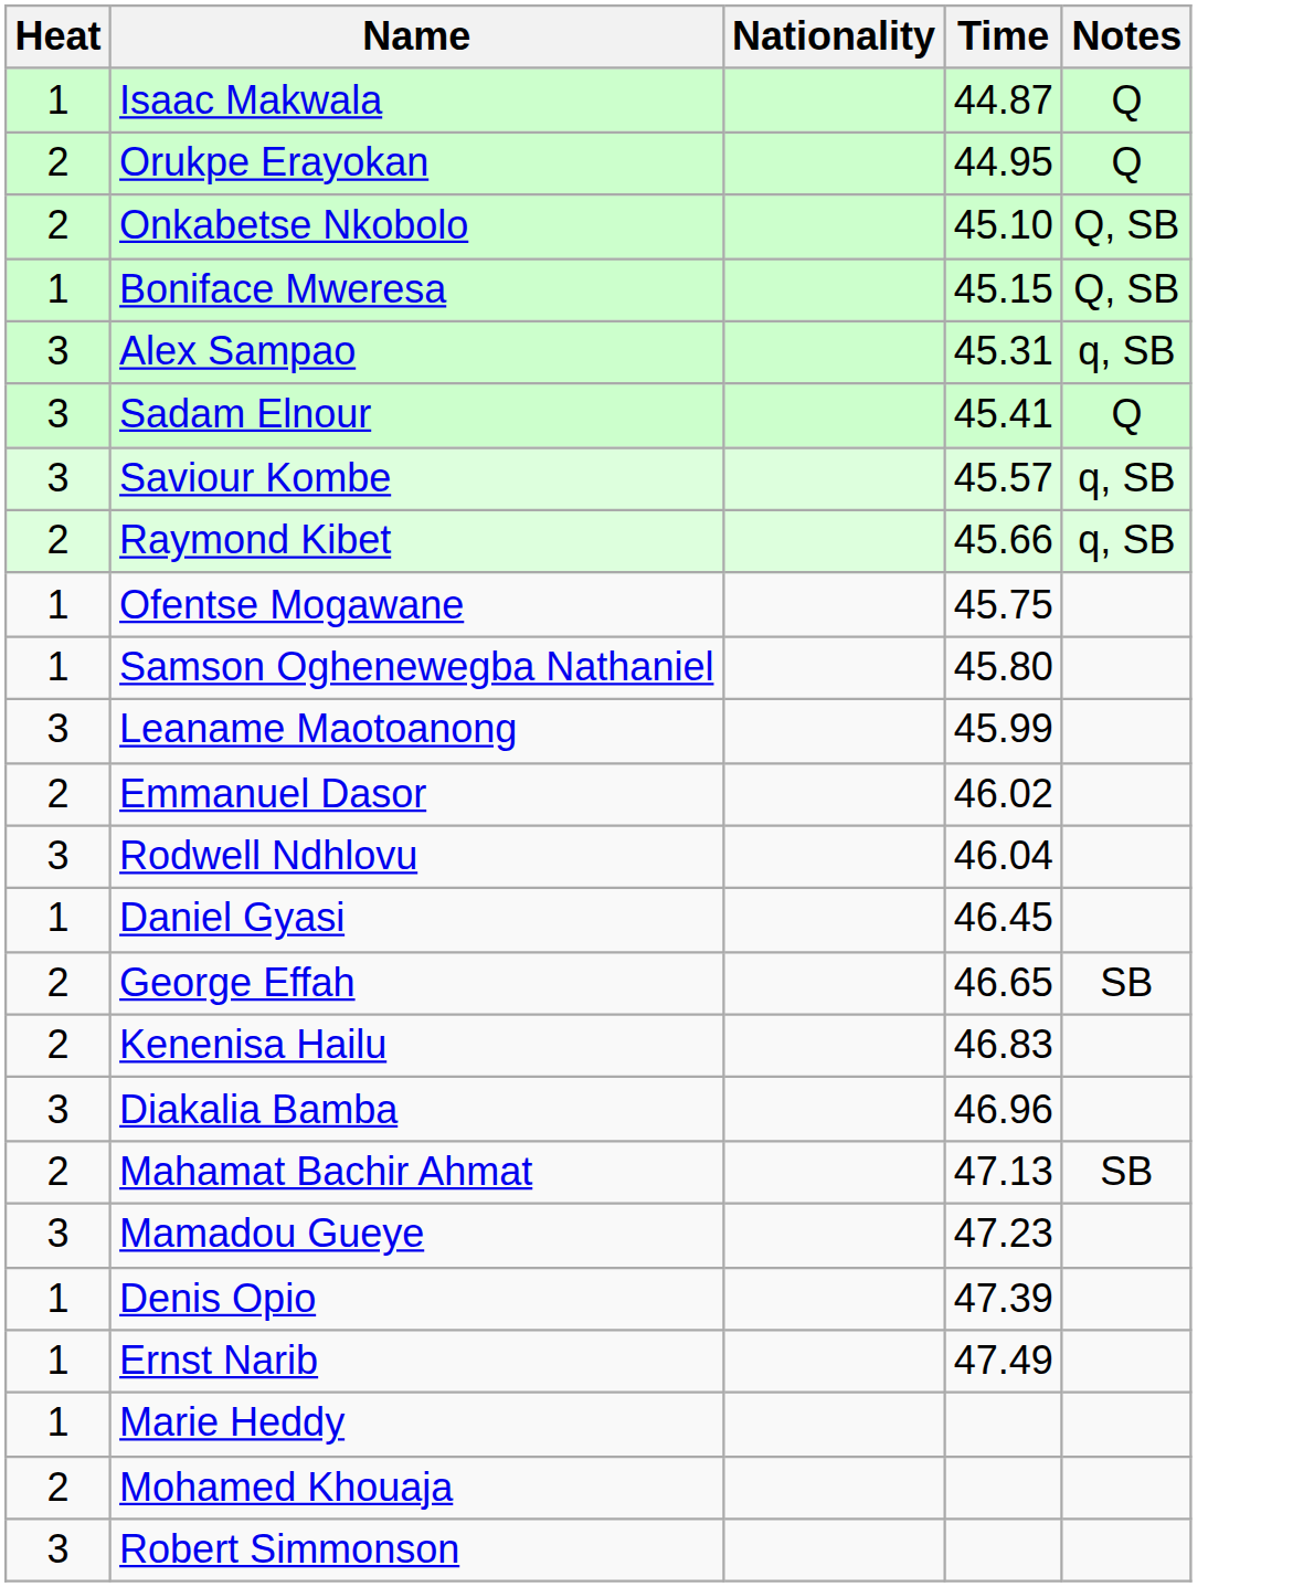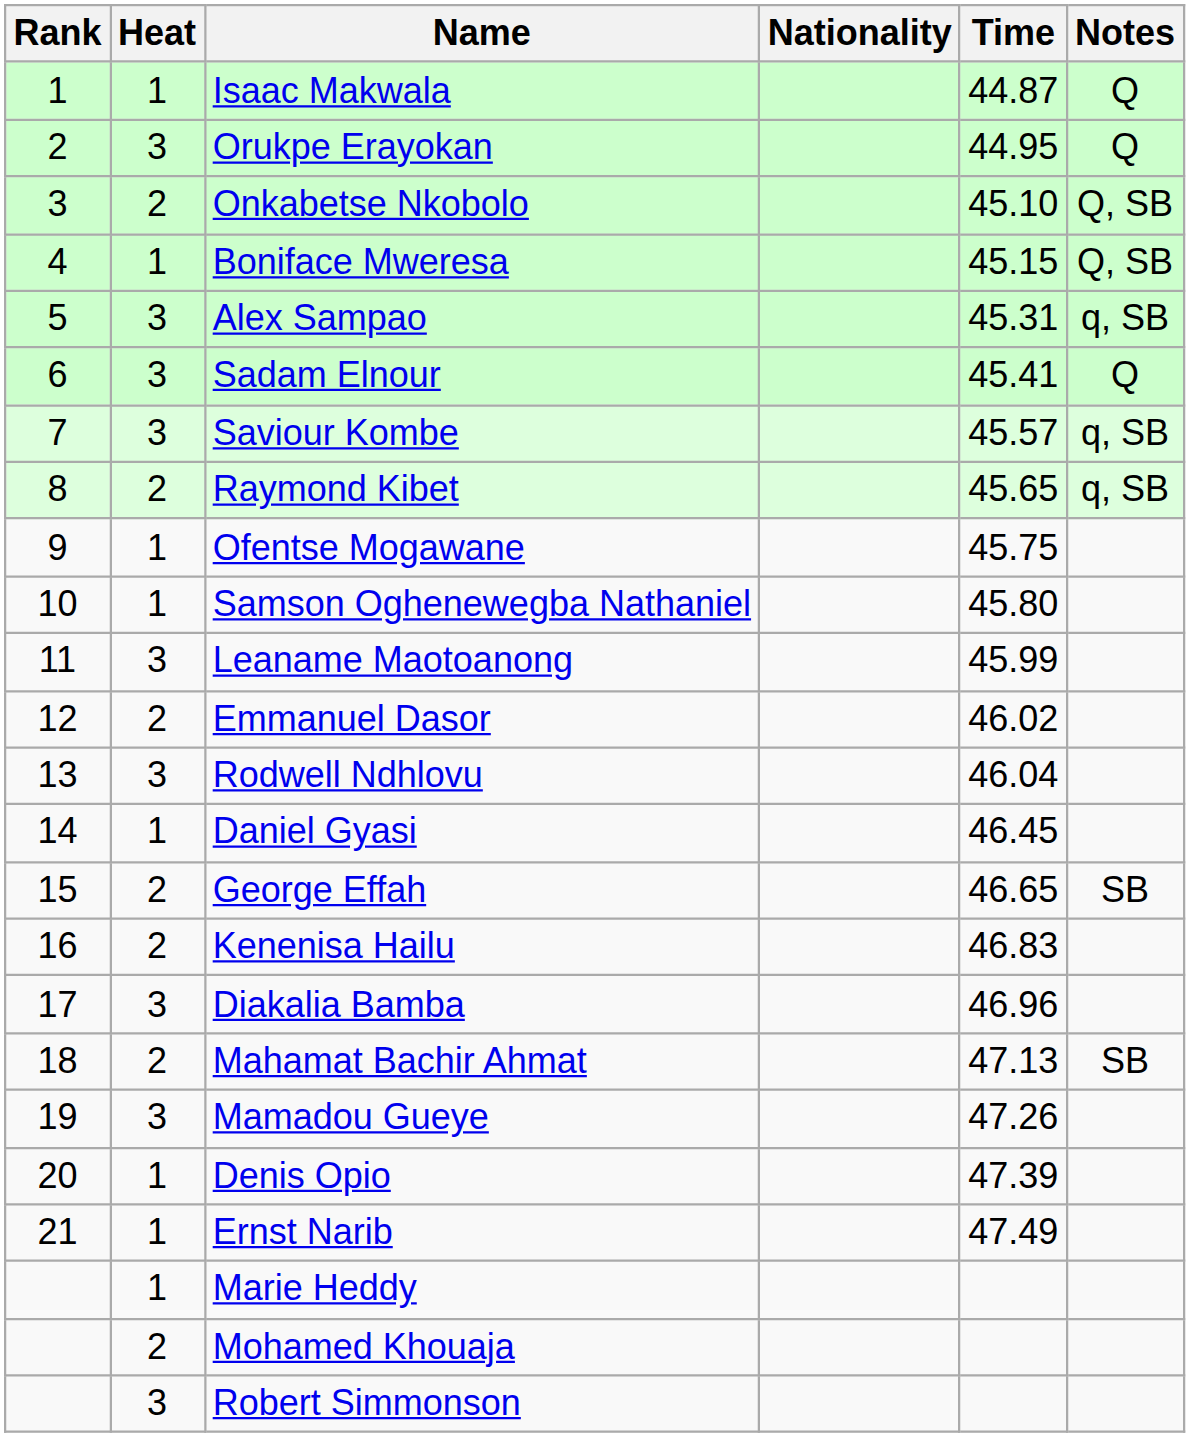 <table class="wikitable sortable" style="text-align:center">
 <tr>
+<th>Rank</th>
 <th>Heat</th>
 <th>Name</th>
 <th>Nationality</th>
 <th>Time</th>
 <th>Notes</th>
 </tr>
 <tr bgcolor=ccffcc>
 <td>1</td>
+<td>1</td>
 <td align=left><a href='#'>Isaac Makwala</a></td>
 <td align=left></td>
 <td>44.87</td>
 <td>Q</td>
 </tr>
 <tr bgcolor=ccffcc>
 <td>2</td>
+<td>3</td>
 <td align=left><a href='#'>Orukpe Erayokan</a></td>
 <td align=left></td>
 <td>44.95</td>
 <td>Q</td>
 </tr>
 <tr bgcolor=ccffcc>
+<td>3</td>
 <td>2</td>
 <td align=left><a href='#'>Onkabetse Nkobolo</a></td>
 <td align=left></td>
 <td>45.10</td>
 <td>Q, SB</td>
 </tr>
 <tr bgcolor=ccffcc>
+<td>4</td>
 <td>1</td>
 <td align=left><a href='#'>Boniface Mweresa</a></td>
 <td align=left></td>
 <td>45.15</td>
 <td>Q, SB</td>
 </tr>
 <tr bgcolor=ccffcc>
+<td>5</td>
 <td>3</td>
 <td align=left><a href='#'>Alex Sampao</a></td>
 <td align=left></td>
 <td>45.31</td>
 <td>q, SB</td>
 </tr>
 <tr bgcolor=ccffcc>
+<td>6</td>
 <td>3</td>
 <td align=left><a href='#'>Sadam Elnour</a></td>
 <td align=left></td>
 <td>45.41</td>
 <td>Q</td>
 </tr>
 <tr bgcolor=ddffdd>
+<td>7</td>
 <td>3</td>
 <td align=left><a href='#'>Saviour Kombe</a></td>
 <td align=left></td>
 <td>45.57</td>
 <td>q, SB</td>
 </tr>
 <tr bgcolor=ddffdd>
+<td>8</td>
 <td>2</td>
 <td align=left><a href='#'>Raymond Kibet</a></td>
 <td align=left></td>
-<td>45.66</td>
+<td>45.65</td>
 <td>q, SB</td>
 </tr>
 <tr>
+<td>9</td>
 <td>1</td>
 <td align=left><a href='#'>Ofentse Mogawane</a></td>
 <td align=left></td>
 <td>45.75</td>
 <td></td>
 </tr>
 <tr>
+<td>10</td>
 <td>1</td>
 <td align=left><a href='#'>Samson Oghenewegba Nathaniel</a></td>
 <td align=left></td>
 <td>45.80</td>
 <td></td>
 </tr>
 <tr>
+<td>11</td>
 <td>3</td>
 <td align=left><a href='#'>Leaname Maotoanong</a></td>
 <td align=left></td>
 <td>45.99</td>
 <td></td>
 </tr>
 <tr>
+<td>12</td>
 <td>2</td>
 <td align=left><a href='#'>Emmanuel Dasor</a></td>
 <td align=left></td>
 <td>46.02</td>
 <td></td>
 </tr>
 <tr>
+<td>13</td>
 <td>3</td>
 <td align=left><a href='#'>Rodwell Ndhlovu</a></td>
 <td align=left></td>
 <td>46.04</td>
 <td></td>
 </tr>
 <tr>
+<td>14</td>
 <td>1</td>
 <td align=left><a href='#'>Daniel Gyasi</a></td>
 <td align=left></td>
 <td>46.45</td>
 <td></td>
 </tr>
 <tr>
+<td>15</td>
 <td>2</td>
 <td align=left><a href='#'>George Effah</a></td>
 <td align=left></td>
 <td>46.65</td>
 <td>SB</td>
 </tr>
 <tr>
+<td>16</td>
 <td>2</td>
 <td align=left><a href='#'>Kenenisa Hailu</a></td>
 <td align=left></td>
 <td>46.83</td>
 <td></td>
 </tr>
 <tr>
+<td>17</td>
 <td>3</td>
 <td align=left><a href='#'>Diakalia Bamba</a></td>
 <td align=left></td>
 <td>46.96</td>
 <td></td>
 </tr>
 <tr>
+<td>18</td>
 <td>2</td>
 <td align=left><a href='#'>Mahamat Bachir Ahmat</a></td>
 <td align=left></td>
 <td>47.13</td>
 <td>SB</td>
 </tr>
 <tr>
+<td>19</td>
 <td>3</td>
 <td align=left><a href='#'>Mamadou Gueye</a></td>
 <td align=left></td>
-<td>47.23</td>
+<td>47.26</td>
 <td></td>
 </tr>
 <tr>
+<td>20</td>
 <td>1</td>
 <td align=left><a href='#'>Denis Opio</a></td>
 <td align=left></td>
 <td>47.39</td>
 <td></td>
 </tr>
 <tr>
+<td>21</td>
 <td>1</td>
 <td align=left><a href='#'>Ernst Narib</a></td>
 <td align=left></td>
 <td>47.49</td>
 <td></td>
 </tr>
 <tr>
+<td></td>
 <td>1</td>
 <td align=left><a href='#'>Marie Heddy</a></td>
 <td align=left></td>
 <td></td>
 <td></td>
 </tr>
 <tr>
+<td></td>
 <td>2</td>
 <td align=left><a href='#'>Mohamed Khouaja</a></td>
 <td align=left></td>
 <td></td>
 <td></td>
 </tr>
 <tr>
+<td></td>
 <td>3</td>
 <td align=left><a href='#'>Robert Simmonson</a></td>
 <td align=left></td>
 <td></td>
 <td></td>
 </tr>
 </table>
